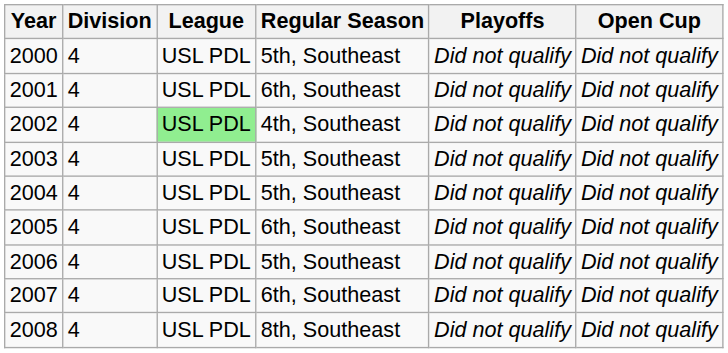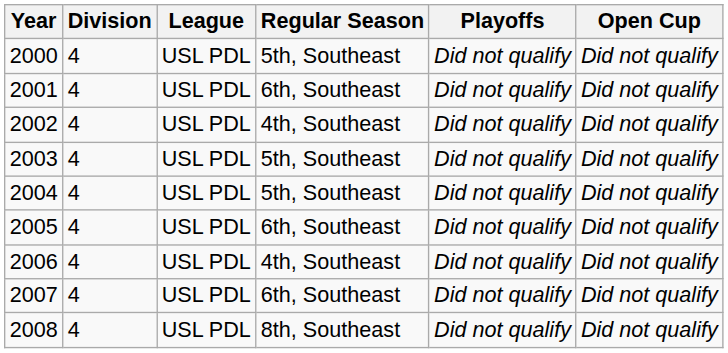 <table class="wikitable">
 <tr>
 <th>Year</th>
 <th>Division</th>
 <th>League</th>
 <th>Regular Season</th>
 <th>Playoffs</th>
 <th>Open Cup</th>
 </tr>
 <tr>
 <td>2000</td>
 <td>4</td>
 <td>USL PDL</td>
 <td>5th, Southeast</td>
 <td><em>Did not qualify</em></td>
 <td><em>Did not qualify</em></td>
 </tr>
 <tr>
 <td>2001</td>
 <td>4</td>
 <td>USL PDL</td>
 <td>6th, Southeast</td>
 <td><em>Did not qualify</em></td>
 <td><em>Did not qualify</em></td>
 </tr>
 <tr>
 <td>2002</td>
 <td>4</td>
-<td style="background: lightgreen;">USL PDL</td>
+<td>USL PDL</td>
 <td>4th, Southeast</td>
 <td><em>Did not qualify</em></td>
 <td><em>Did not qualify</em></td>
 </tr>
 <tr>
 <td>2003</td>
 <td>4</td>
 <td>USL PDL</td>
 <td>5th, Southeast</td>
 <td><em>Did not qualify</em></td>
 <td><em>Did not qualify</em></td>
 </tr>
 <tr>
 <td>2004</td>
 <td>4</td>
 <td>USL PDL</td>
 <td>5th, Southeast</td>
 <td><em>Did not qualify</em></td>
 <td><em>Did not qualify</em></td>
 </tr>
 <tr>
 <td>2005</td>
 <td>4</td>
 <td>USL PDL</td>
 <td>6th, Southeast</td>
 <td><em>Did not qualify</em></td>
 <td><em>Did not qualify</em></td>
 </tr>
 <tr>
 <td>2006</td>
 <td>4</td>
 <td>USL PDL</td>
-<td>5th, Southeast</td>
+<td>4th, Southeast</td>
 <td><em>Did not qualify</em></td>
 <td><em>Did not qualify</em></td>
 </tr>
 <tr>
 <td>2007</td>
 <td>4</td>
 <td>USL PDL</td>
 <td>6th, Southeast</td>
 <td><em>Did not qualify</em></td>
 <td><em>Did not qualify</em></td>
 </tr>
 <tr>
 <td>2008</td>
 <td>4</td>
 <td>USL PDL</td>
 <td>8th, Southeast</td>
 <td><em>Did not qualify</em></td>
 <td><em>Did not qualify</em></td>
 </tr>
 </table>
